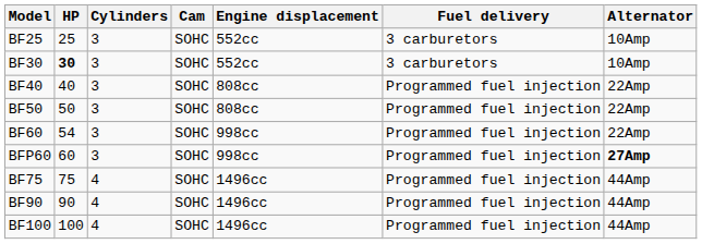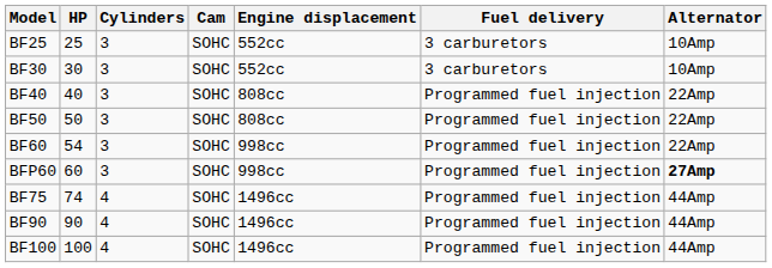 <table class="wikitable">
 <tr>
 <th>Model</th>
 <th>HP</th>
 <th>Cylinders</th>
 <th>Cam</th>
 <th>Engine displacement</th>
 <th>Fuel delivery</th>
 <th>Alternator</th>
 </tr>
 <tr>
 <td>BF25</td>
 <td>25</td>
 <td>3</td>
 <td>SOHC</td>
 <td>552cc</td>
 <td>3 carburetors</td>
 <td>10Amp</td>
 </tr>
 <tr>
 <td>BF30</td>
-<td><strong>30</strong></td>
+<td>30</td>
 <td>3</td>
 <td>SOHC</td>
 <td>552cc</td>
 <td>3 carburetors</td>
 <td>10Amp</td>
 </tr>
 <tr>
 <td>BF40</td>
 <td>40</td>
 <td>3</td>
 <td>SOHC</td>
 <td>808cc</td>
 <td>Programmed fuel injection</td>
 <td>22Amp</td>
 </tr>
 <tr>
 <td>BF50</td>
 <td>50</td>
 <td>3</td>
 <td>SOHC</td>
 <td>808cc</td>
 <td>Programmed fuel injection</td>
 <td>22Amp</td>
 </tr>
 <tr>
 <td>BF60</td>
 <td>54</td>
 <td>3</td>
 <td>SOHC</td>
 <td>998cc</td>
 <td>Programmed fuel injection</td>
 <td>22Amp</td>
 </tr>
 <tr>
 <td>BFP60</td>
 <td>60</td>
 <td>3</td>
 <td>SOHC</td>
 <td>998cc</td>
 <td>Programmed fuel injection</td>
 <td><strong>27Amp</strong></td>
 </tr>
 <tr>
 <td>BF75</td>
-<td>75</td>
+<td>74</td>
 <td>4</td>
 <td>SOHC</td>
 <td>1496cc</td>
 <td>Programmed fuel injection</td>
 <td>44Amp</td>
 </tr>
 <tr>
 <td>BF90</td>
 <td>90</td>
 <td>4</td>
 <td>SOHC</td>
 <td>1496cc</td>
 <td>Programmed fuel injection</td>
 <td>44Amp</td>
 </tr>
 <tr>
 <td>BF100</td>
 <td>100</td>
 <td>4</td>
 <td>SOHC</td>
 <td>1496cc</td>
 <td>Programmed fuel injection</td>
 <td>44Amp</td>
 </tr>
 </table>
